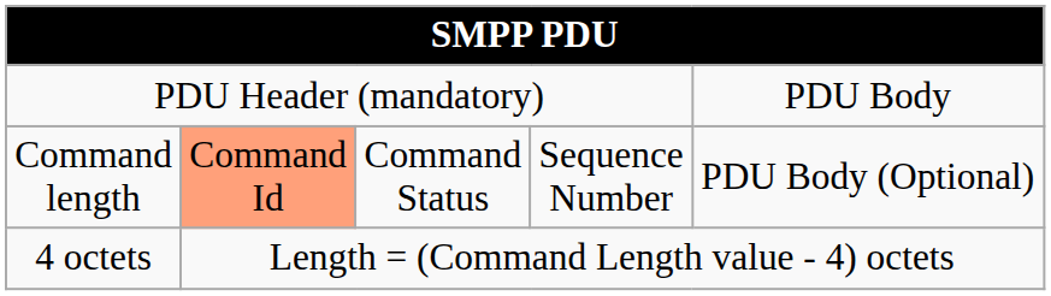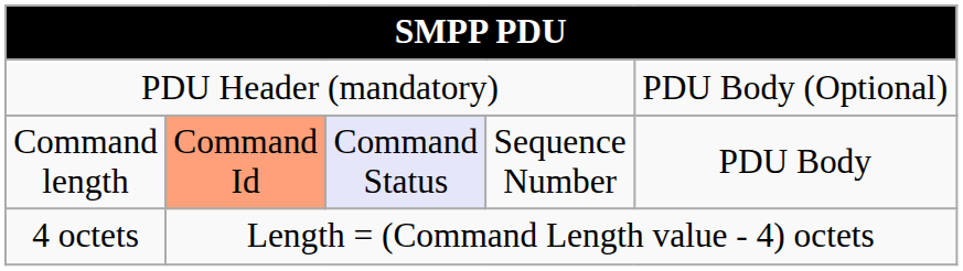 <table class="wikitable" style="text-align:center">
 <tr>
 <td style="background: black; color: white; font-weight: bold" colspan="5">SMPP PDU</td>
 </tr>
 <tr>
 <td colspan="4">PDU Header (mandatory)</td>
-<td>PDU Body</td>
+<td>PDU Body (Optional)</td>
 </tr>
 <tr>
 <td>Command <br> length</td>
 <td style="background: lightsalmon;">Command <br> Id</td>
-<td>Command <br> Status</td>
+<td style="background: lavender;">Command <br> Status</td>
 <td>Sequence <br> Number</td>
-<td>PDU Body (Optional)</td>
+<td>PDU Body</td>
 </tr>
 <tr>
 <td>4 octets</td>
 <td colspan="4">Length = (Command Length value - 4) octets</td>
 </tr>
 </table>
